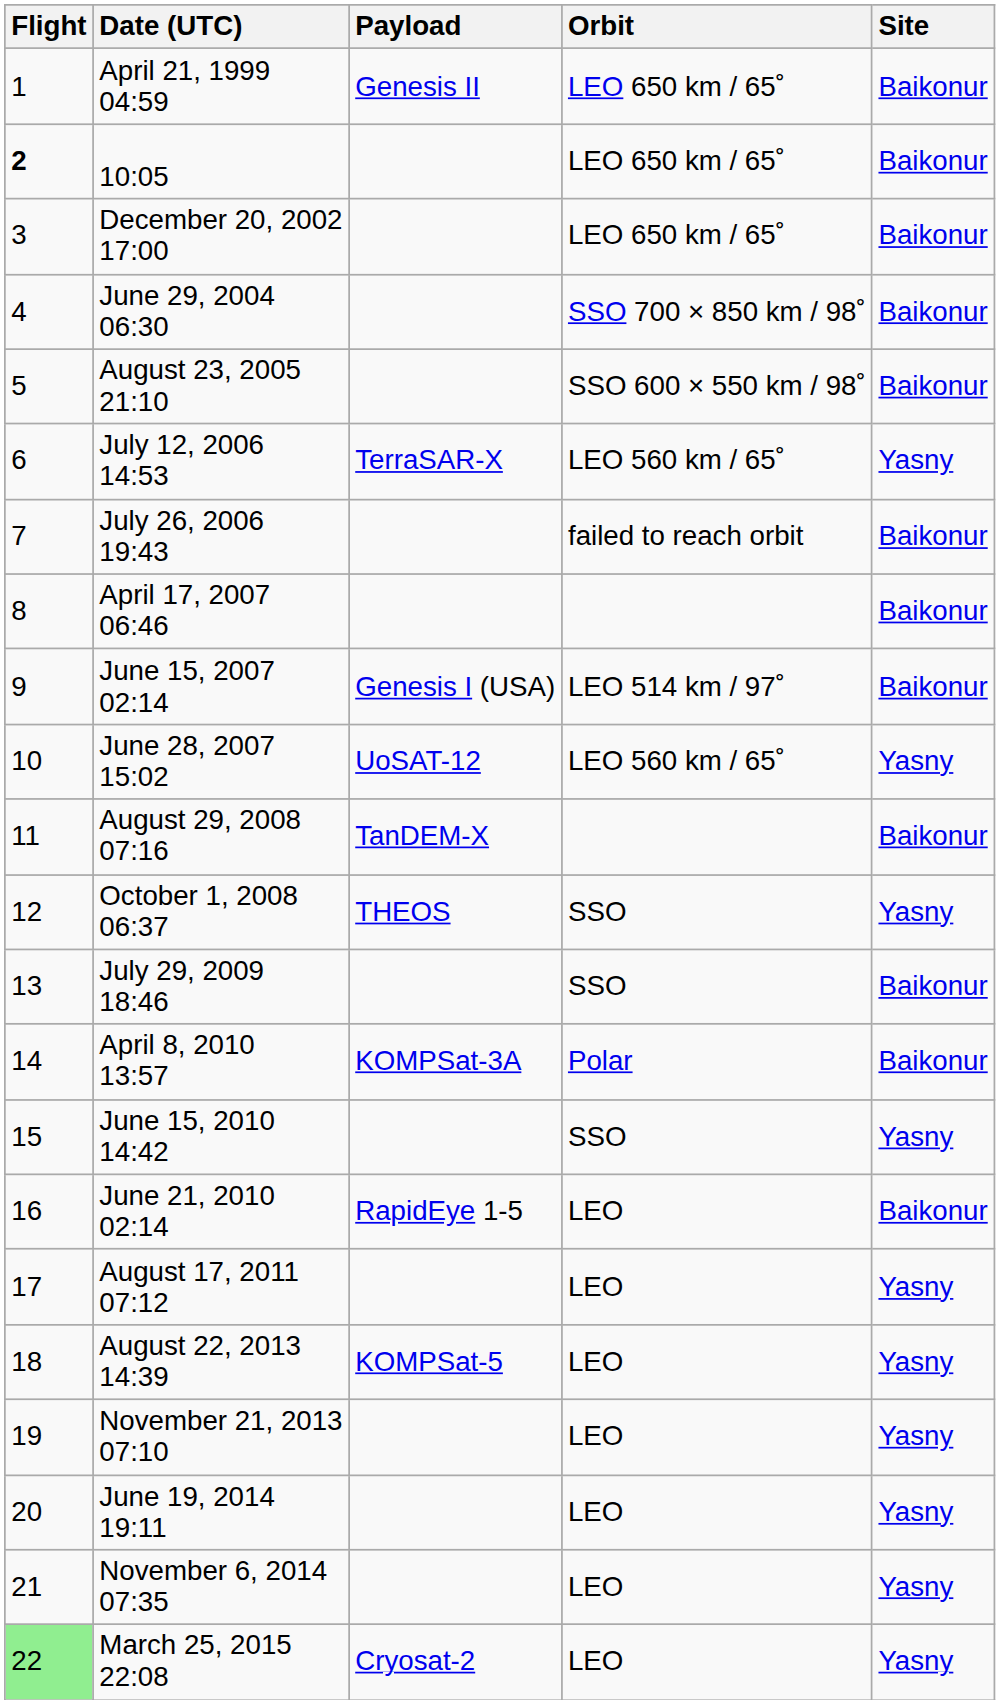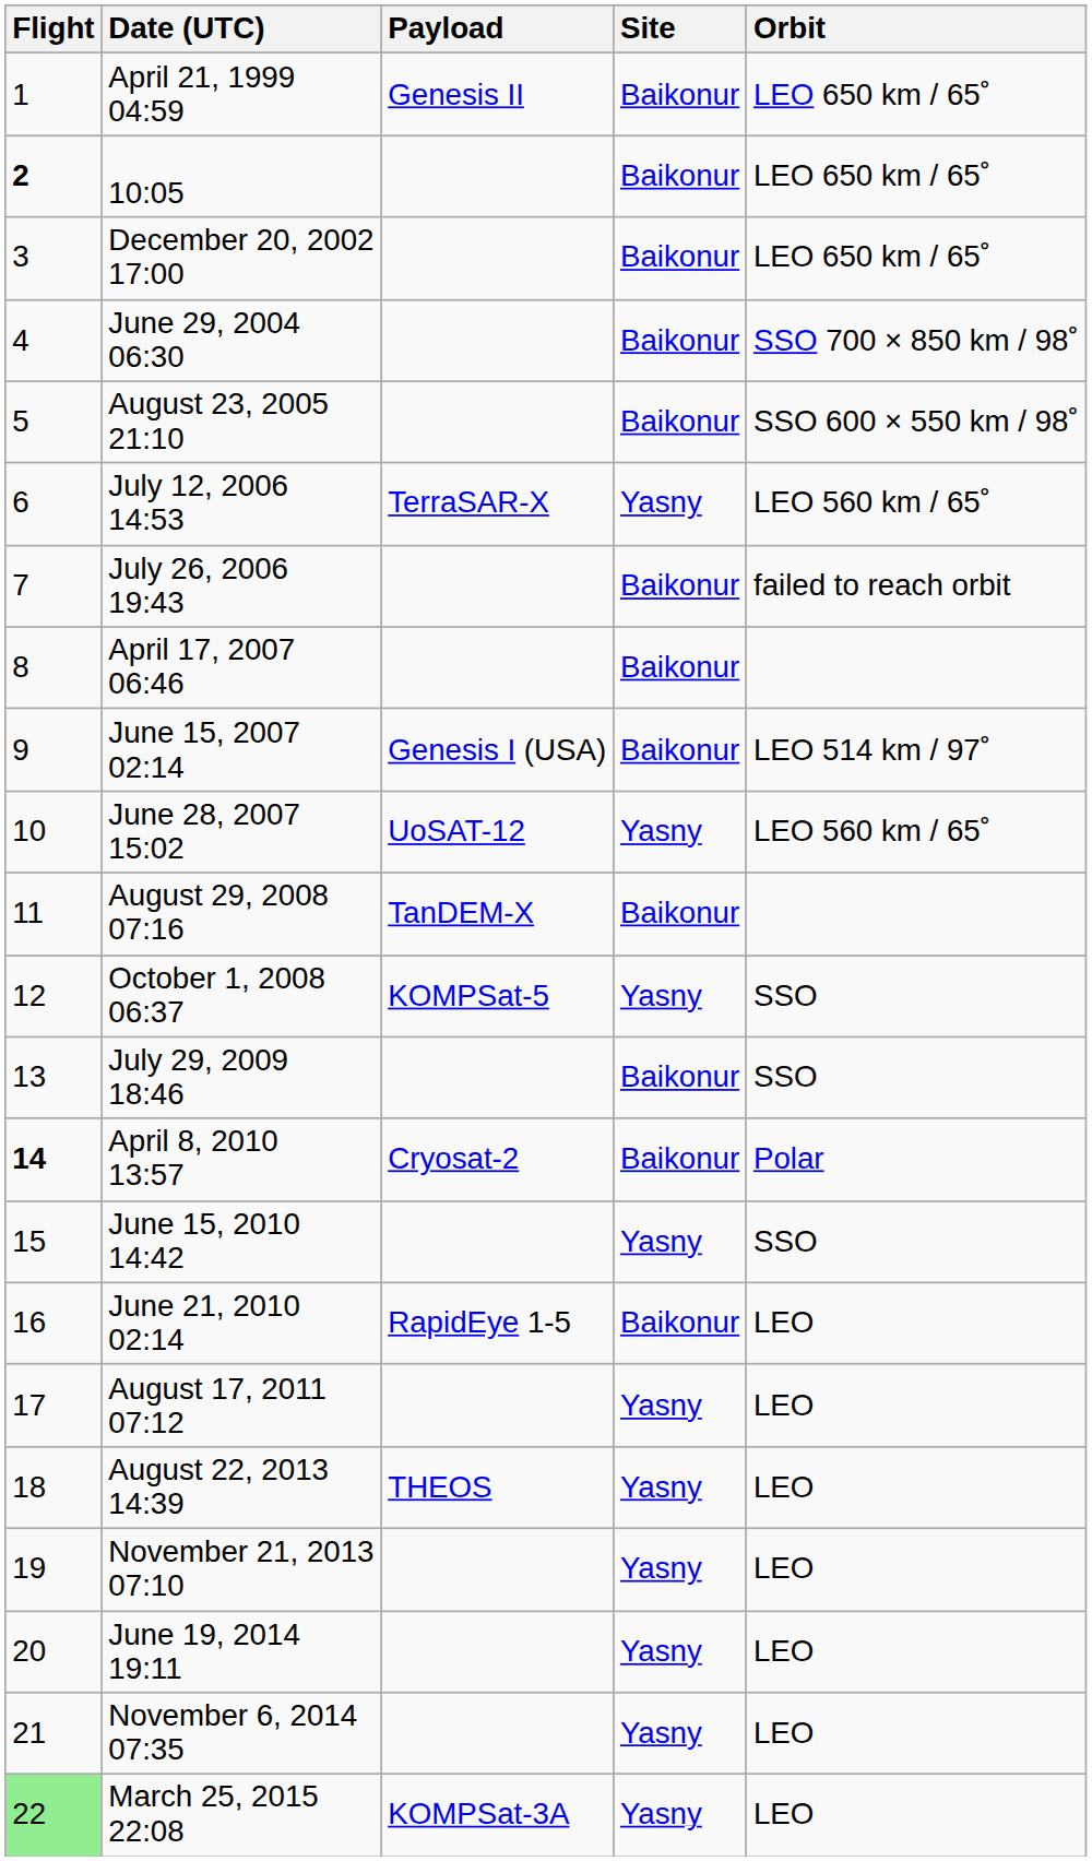 <table class="wikitable">
 <tr>
 <th style="text-align:left;">Flight</th>
 <th style="text-align:left;">Date (UTC)</th>
 <th style="text-align:left;">Payload</th>
+<th style="text-align:left;">Site</th>
 <th style="text-align:left;">Orbit</th>
-<th style="text-align:left;">Site</th>
 </tr>
 <tr>
 <td>1</td>
 <td>April 21, 1999<br>04:59</td>
 <td><a href='#'>Genesis II</a></td>
+<td><a href='#'>Baikonur</a></td>
 <td><a href='#'>LEO</a> 650 km / 65˚</td>
-<td><a href='#'>Baikonur</a></td>
 </tr>
 <tr>
 <td><strong>2</strong></td>
 <td><br>10:05</td>
 <td></td>
+<td><a href='#'>Baikonur</a></td>
 <td>LEO 650 km / 65˚</td>
-<td><a href='#'>Baikonur</a></td>
 </tr>
 <tr>
 <td>3</td>
 <td>December 20, 2002<br>17:00</td>
 <td></td>
+<td><a href='#'>Baikonur</a></td>
 <td>LEO 650 km / 65˚</td>
-<td><a href='#'>Baikonur</a></td>
 </tr>
 <tr>
 <td>4</td>
 <td>June 29, 2004<br>06:30</td>
 <td></td>
+<td><a href='#'>Baikonur</a></td>
 <td><a href='#'>SSO</a> 700 × 850 km / 98˚</td>
-<td><a href='#'>Baikonur</a></td>
 </tr>
 <tr>
 <td>5</td>
 <td>August 23, 2005<br>21:10</td>
 <td></td>
+<td><a href='#'>Baikonur</a></td>
 <td>SSO 600 × 550 km / 98˚</td>
-<td><a href='#'>Baikonur</a></td>
 </tr>
 <tr>
 <td>6</td>
 <td>July 12, 2006<br>14:53</td>
 <td><a href='#'>TerraSAR-X</a></td>
+<td><a href='#'>Yasny</a></td>
 <td>LEO 560 km / 65˚</td>
-<td><a href='#'>Yasny</a></td>
 </tr>
 <tr>
 <td>7</td>
 <td>July 26, 2006<br>19:43</td>
 <td></td>
+<td><a href='#'>Baikonur</a></td>
 <td>failed to reach orbit</td>
-<td><a href='#'>Baikonur</a></td>
 </tr>
 <tr>
 <td>8</td>
 <td>April 17, 2007<br>06:46</td>
 <td></td>
+<td><a href='#'>Baikonur</a></td>
 <td></td>
-<td><a href='#'>Baikonur</a></td>
 </tr>
 <tr>
 <td>9</td>
 <td>June 15, 2007<br>02:14</td>
 <td><a href='#'>Genesis I</a> (USA)</td>
+<td><a href='#'>Baikonur</a></td>
 <td>LEO 514 km / 97˚</td>
-<td><a href='#'>Baikonur</a></td>
 </tr>
 <tr>
 <td>10</td>
 <td>June 28, 2007<br>15:02</td>
 <td><a href='#'>UoSAT-12</a></td>
+<td><a href='#'>Yasny</a></td>
 <td>LEO 560 km / 65˚</td>
-<td><a href='#'>Yasny</a></td>
 </tr>
 <tr>
 <td>11</td>
 <td>August 29, 2008<br>07:16</td>
 <td><a href='#'>TanDEM-X</a></td>
+<td><a href='#'>Baikonur</a></td>
 <td></td>
-<td><a href='#'>Baikonur</a></td>
 </tr>
 <tr>
 <td>12</td>
 <td>October 1, 2008<br>06:37</td>
-<td><a href='#'>THEOS</a></td>
+<td><a href='#'>KOMPSat-5</a></td>
+<td><a href='#'>Yasny</a></td>
 <td>SSO</td>
-<td><a href='#'>Yasny</a></td>
 </tr>
 <tr>
 <td>13</td>
 <td>July 29, 2009<br>18:46</td>
 <td></td>
+<td><a href='#'>Baikonur</a></td>
 <td>SSO</td>
-<td><a href='#'>Baikonur</a></td>
 </tr>
 <tr>
-<td>14</td>
+<td><strong>14</strong></td>
 <td>April 8, 2010<br>13:57</td>
-<td><a href='#'>KOMPSat-3A</a></td>
+<td><a href='#'>Cryosat-2</a></td>
+<td><a href='#'>Baikonur</a></td>
 <td><a href='#'>Polar</a></td>
-<td><a href='#'>Baikonur</a></td>
 </tr>
 <tr>
 <td>15</td>
 <td>June 15, 2010<br>14:42</td>
 <td></td>
+<td><a href='#'>Yasny</a></td>
 <td>SSO</td>
-<td><a href='#'>Yasny</a></td>
 </tr>
 <tr>
 <td>16</td>
 <td>June 21, 2010<br>02:14</td>
 <td><a href='#'>RapidEye</a> 1-5</td>
+<td><a href='#'>Baikonur</a></td>
 <td>LEO</td>
-<td><a href='#'>Baikonur</a></td>
 </tr>
 <tr>
 <td>17</td>
 <td>August 17, 2011<br>07:12</td>
 <td></td>
+<td><a href='#'>Yasny</a></td>
 <td>LEO</td>
-<td><a href='#'>Yasny</a></td>
 </tr>
 <tr>
 <td>18</td>
 <td>August 22, 2013<br>14:39</td>
-<td><a href='#'>KOMPSat-5</a></td>
+<td><a href='#'>THEOS</a></td>
+<td><a href='#'>Yasny</a></td>
 <td>LEO</td>
-<td><a href='#'>Yasny</a></td>
 </tr>
 <tr>
 <td>19</td>
 <td>November 21, 2013<br>07:10</td>
 <td></td>
+<td><a href='#'>Yasny</a></td>
 <td>LEO</td>
-<td><a href='#'>Yasny</a></td>
 </tr>
 <tr>
 <td>20</td>
 <td>June 19, 2014<br>19:11</td>
 <td></td>
+<td><a href='#'>Yasny</a></td>
 <td>LEO</td>
-<td><a href='#'>Yasny</a></td>
 </tr>
 <tr>
 <td>21</td>
 <td>November 6, 2014<br>07:35</td>
 <td></td>
+<td><a href='#'>Yasny</a></td>
 <td>LEO</td>
-<td><a href='#'>Yasny</a></td>
 </tr>
 <tr>
 <td style="background: lightgreen;">22</td>
 <td>March 25, 2015<br>22:08</td>
-<td><a href='#'>Cryosat-2</a></td>
+<td><a href='#'>KOMPSat-3A</a></td>
+<td><a href='#'>Yasny</a></td>
 <td>LEO</td>
-<td><a href='#'>Yasny</a></td>
 </tr>
 </table>
